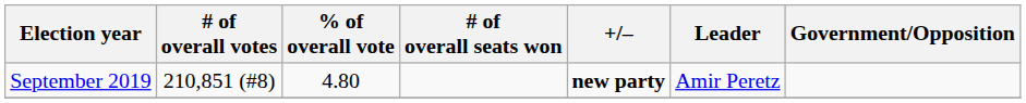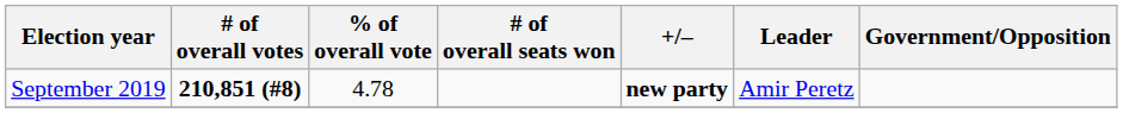 <table class=wikitable style=text-align:center>
 <tr>
 <th>Election year</th>
 <th># of<br>overall votes</th>
 <th>% of<br>overall vote</th>
 <th># of<br>overall seats won</th>
 <th>+/–</th>
 <th>Leader</th>
 <th>Government/Opposition</th>
 </tr>
 <tr>
 <td><a href='#'>September 2019</a></td>
-<td>210,851 (#8)</td>
-<td>4.80</td>
+<td><strong>210,851 (#8)</strong></td>
+<td>4.78</td>
 <td></td>
 <td><strong>new party</strong></td>
 <td><a href='#'>Amir Peretz</a></td>
 <td></td>
 </tr>
 <tr>
 </tr>
 </table>
